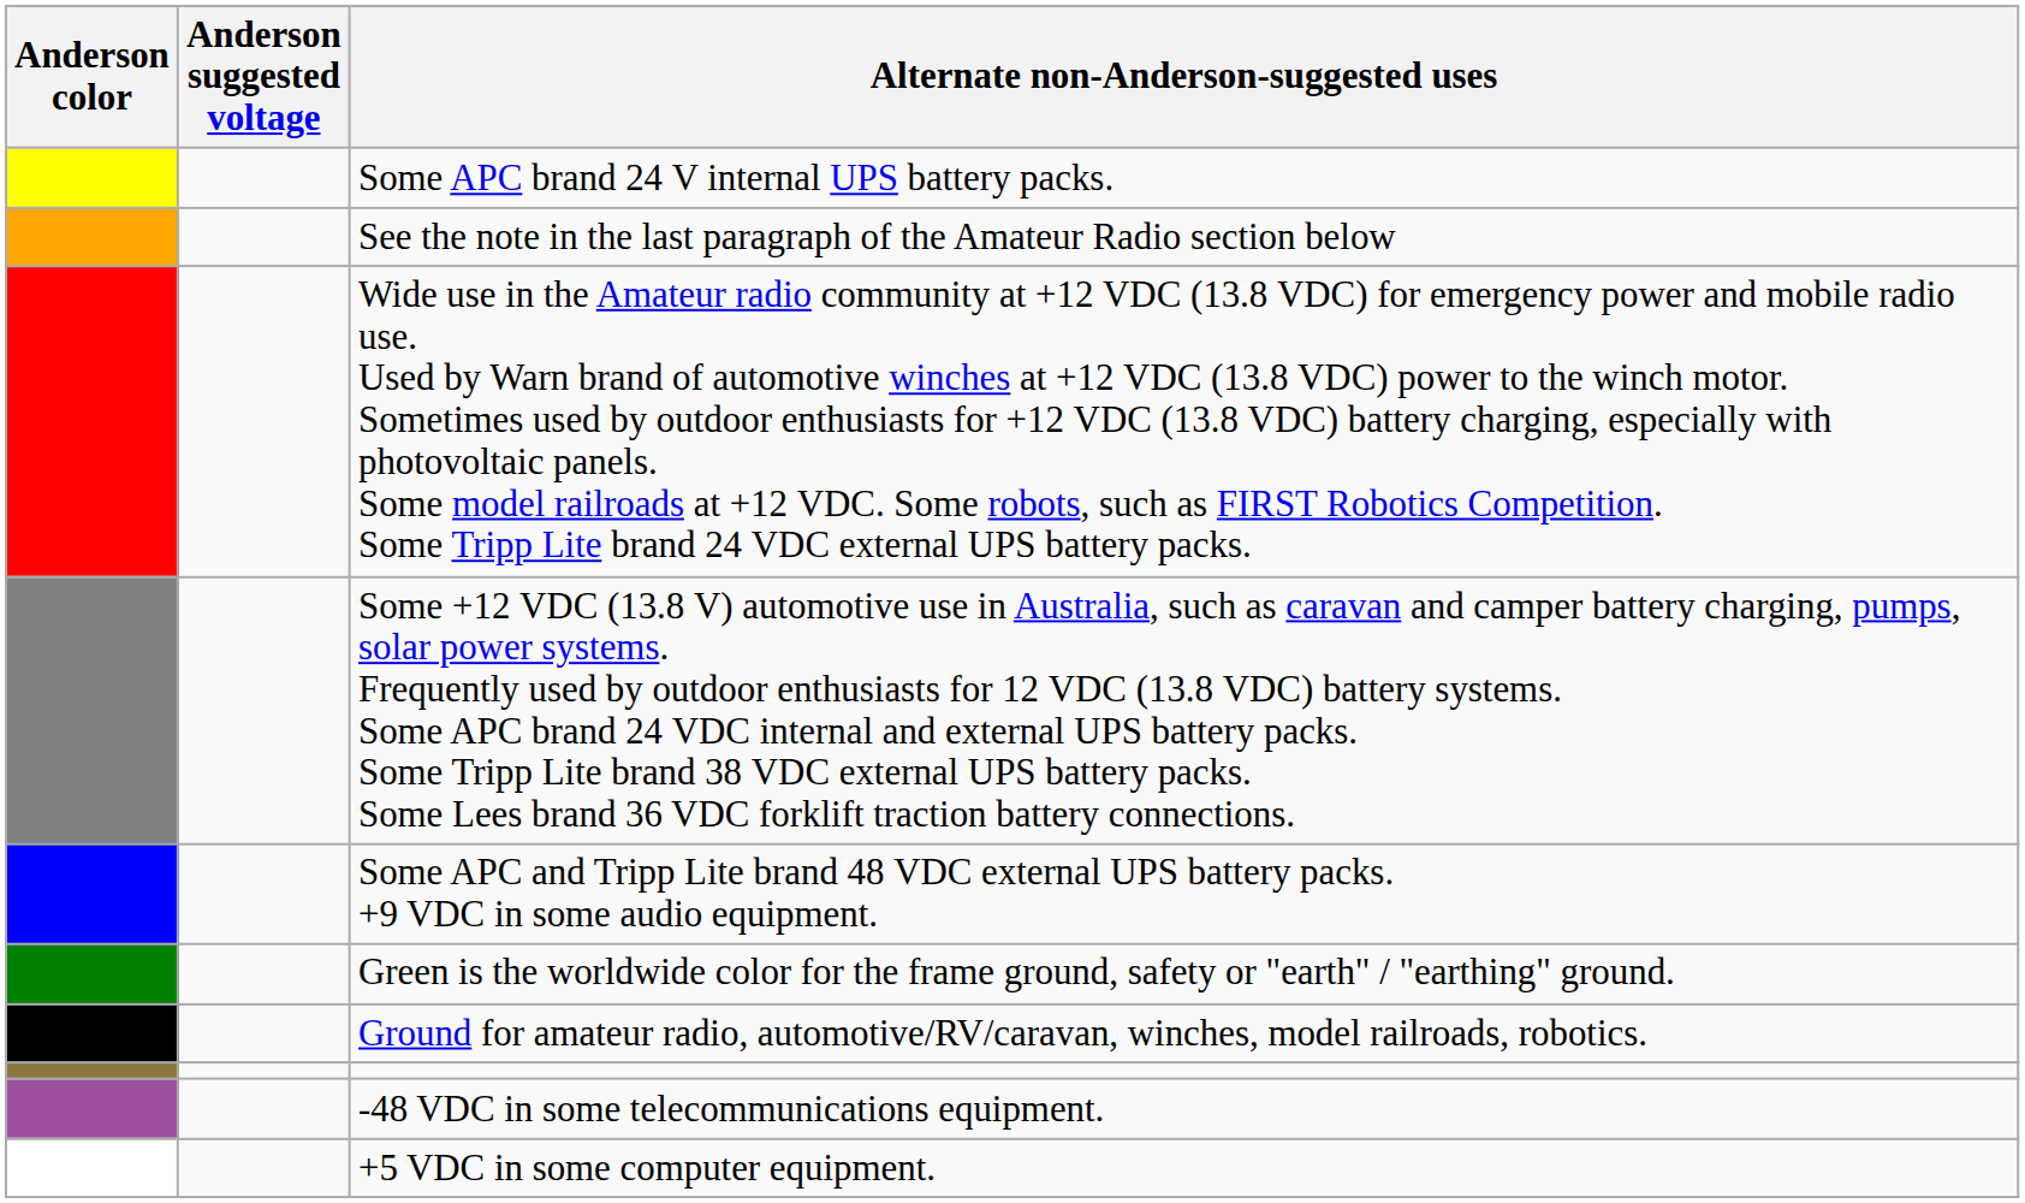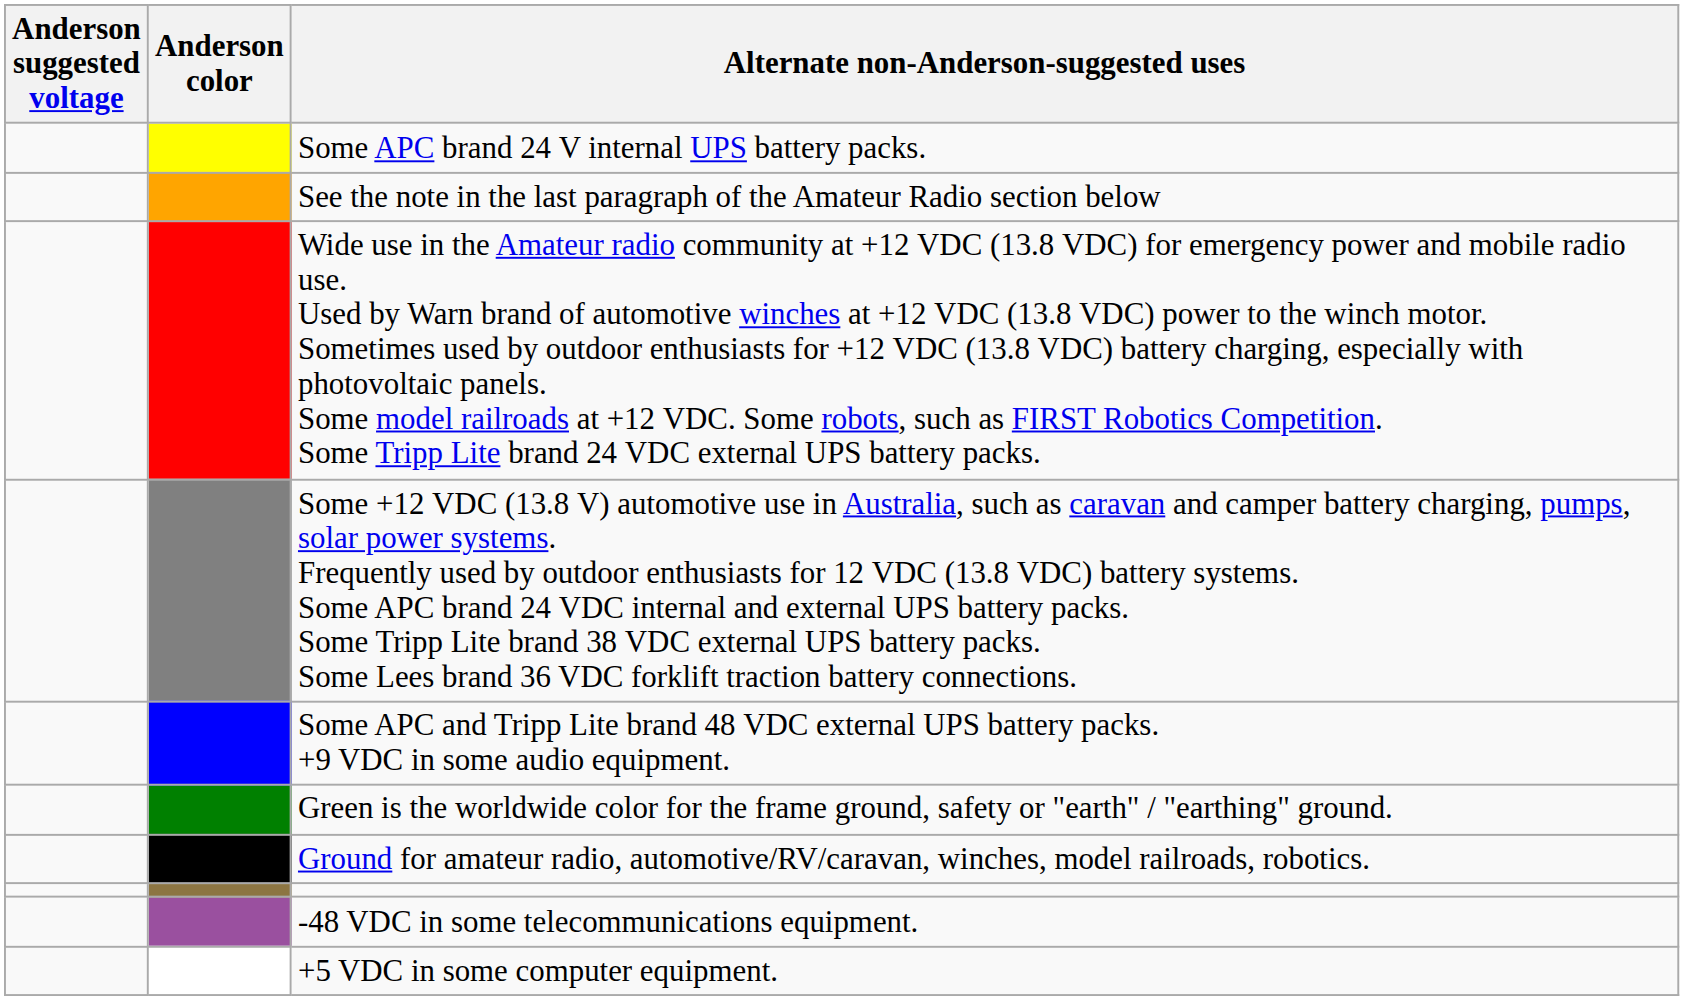 <table class="wikitable">
 <tr>
+<th>Anderson<br> suggested<br> <a href='#'>voltage</a></th>
 <th>Anderson<br> color</th>
-<th>Anderson<br> suggested<br> <a href='#'>voltage</a></th>
 <th>Alternate non-Anderson-suggested uses</th>
 </tr>
 <tr>
+<td></td>
 <td style="background: yellow"></td>
-<td></td>
 <td>Some <a href='#'>APC</a> brand 24 V internal <a href='#'>UPS</a> battery packs.</td>
 </tr>
 <tr>
+<td></td>
 <td style="background: orange"></td>
-<td></td>
 <td>See the note in the last paragraph of the Amateur Radio section below</td>
 </tr>
 <tr>
+<td></td>
 <td style="background: red"></td>
-<td></td>
 <td>Wide use in the <a href='#'>Amateur radio</a> community at +12 VDC (13.8 VDC) for emergency power and mobile radio use.<br>Used by Warn brand of automotive <a href='#'>winches</a> at +12 VDC (13.8 VDC) power to the winch motor.<br>Sometimes used by outdoor enthusiasts for +12 VDC (13.8 VDC) battery charging, especially with photovoltaic panels.<br>Some <a href='#'>model railroads</a> at +12 VDC.  Some <a href='#'>robots</a>, such as <a href='#'>FIRST Robotics Competition</a>.<br>  Some <a href='#'>Tripp Lite</a> brand 24 VDC external UPS battery packs.</td>
 </tr>
 <tr>
+<td></td>
 <td style="background: gray"></td>
-<td></td>
 <td>Some +12 VDC (13.8 V) automotive use in <a href='#'>Australia</a>, such as <a href='#'>caravan</a> and camper battery charging, <a href='#'>pumps</a>, <a href='#'>solar power systems</a>.<br>Frequently used by outdoor enthusiasts for 12 VDC (13.8 VDC) battery systems.<br>Some APC brand 24 VDC internal and external UPS battery packs.<br>Some Tripp Lite brand 38 VDC external UPS battery packs.<br>Some Lees brand 36 VDC forklift traction battery connections.</td>
 </tr>
 <tr>
+<td></td>
 <td style="background: blue"></td>
-<td></td>
 <td>Some APC and Tripp Lite brand 48 VDC external UPS battery packs.<br>+9 VDC in some audio equipment.</td>
 </tr>
 <tr>
+<td></td>
 <td style="background: green"></td>
-<td></td>
 <td>Green is the worldwide color for the frame ground, safety or "earth" / "earthing" ground.</td>
 </tr>
 <tr>
+<td></td>
 <td style="background: black"></td>
-<td></td>
 <td><a href='#'>Ground</a> for amateur radio, automotive/RV/caravan, winches, model railroads, robotics.</td>
 </tr>
 <tr>
+<td></td>
 <td style="background: #8c7542"></td>
-<td></td>
 <td></td>
 </tr>
 <tr>
+<td></td>
 <td style="background: #9a509f"></td>
-<td></td>
 <td>-48 VDC in some telecommunications equipment.</td>
 </tr>
 <tr>
+<td></td>
 <td style="background: white"></td>
-<td></td>
 <td>+5 VDC in some computer equipment.</td>
 </tr>
 </table>
